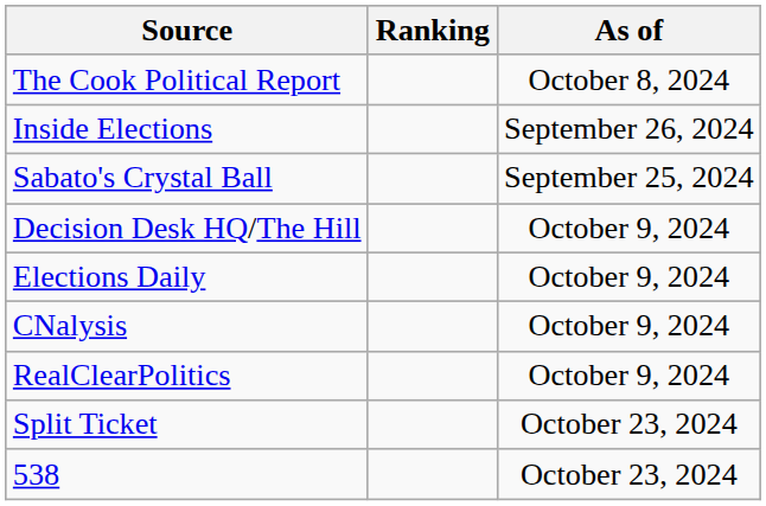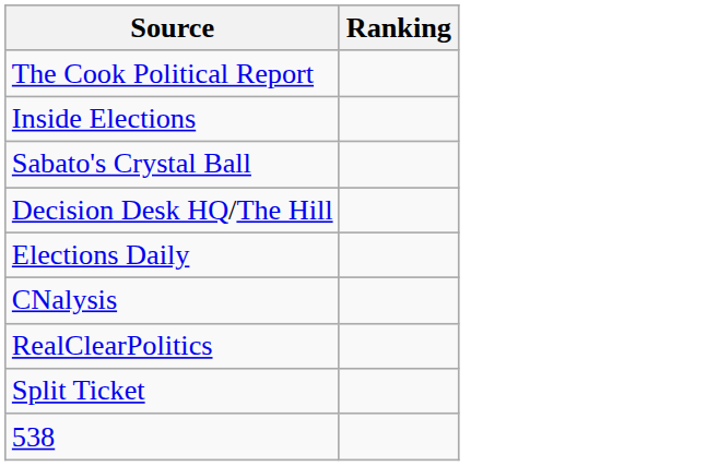 <table class="wikitable" style="text-align:center">
 <tr>
 <th>Source</th>
 <th>Ranking</th>
-<th>As of</th>
 </tr>
 <tr>
 <td align=left><a href='#'>The Cook Political Report</a></td>
 <td></td>
-<td>October 8, 2024</td>
 </tr>
 <tr>
 <td align=left><a href='#'>Inside Elections</a></td>
 <td></td>
-<td>September 26, 2024</td>
 </tr>
 <tr>
 <td align=left><a href='#'>Sabato's Crystal Ball</a></td>
 <td></td>
-<td>September 25, 2024</td>
 </tr>
 <tr>
 <td align=left><a href='#'>Decision Desk HQ</a>/<a href='#'>The Hill</a></td>
 <td></td>
-<td>October 9, 2024</td>
 </tr>
 <tr>
 <td align=left><a href='#'>Elections Daily</a></td>
 <td></td>
-<td>October 9, 2024</td>
 </tr>
 <tr>
 <td align=left><a href='#'>CNalysis</a></td>
 <td></td>
-<td>October 9, 2024</td>
 </tr>
 <tr>
 <td align=left><a href='#'>RealClearPolitics</a></td>
 <td></td>
-<td>October 9, 2024</td>
 </tr>
 <tr>
 <td align="left"><a href='#'>Split Ticket</a></td>
 <td></td>
-<td>October 23, 2024</td>
 </tr>
 <tr>
 <td align="left"><a href='#'>538</a></td>
 <td></td>
-<td>October 23, 2024</td>
 </tr>
 </table>
